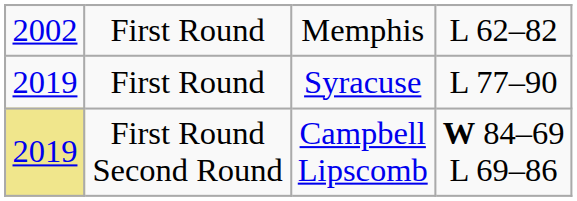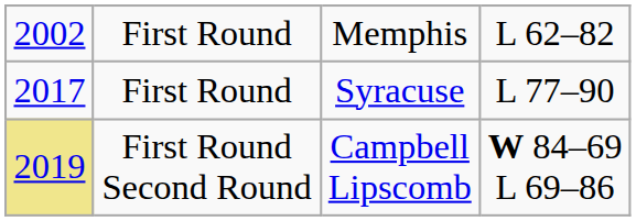 <table class="wikitable">
 <tr align="center">
 <td><a href='#'>2002</a></td>
 <td>First Round</td>
 <td>Memphis</td>
 <td>L 62–82</td>
 </tr>
 <tr align="center">
-<td><a href='#'>2019</a></td>
+<td><a href='#'>2017</a></td>
 <td>First Round</td>
 <td><a href='#'>Syracuse</a></td>
 <td>L 77–90</td>
 </tr>
 <tr align="center">
 <td style="background: khaki;"><a href='#'>2019</a></td>
 <td>First Round<br>Second Round</td>
 <td><a href='#'>Campbell</a><br><a href='#'>Lipscomb</a></td>
 <td><strong>W</strong> 84–69<br>L 69–86</td>
 </tr>
 </table>
